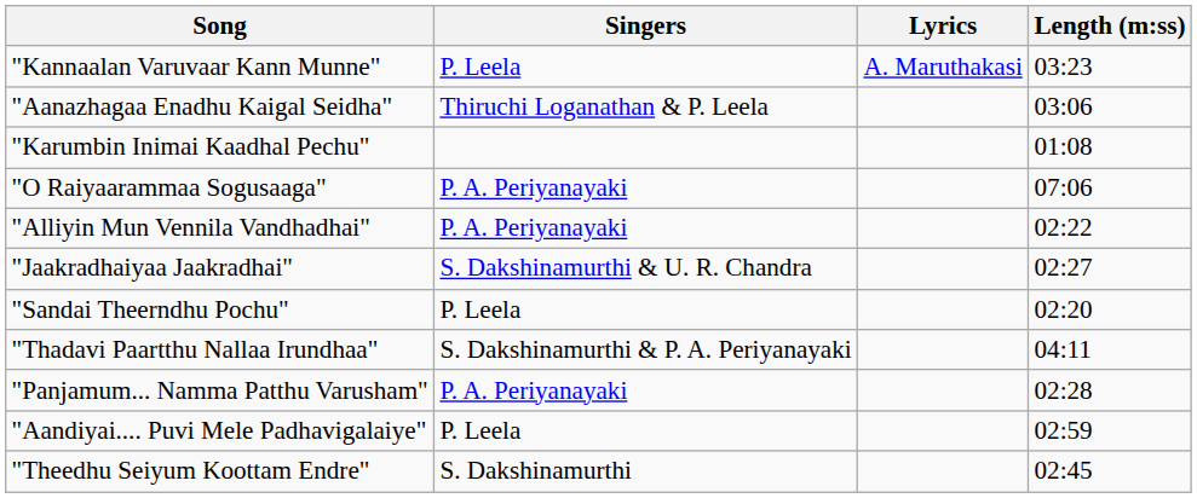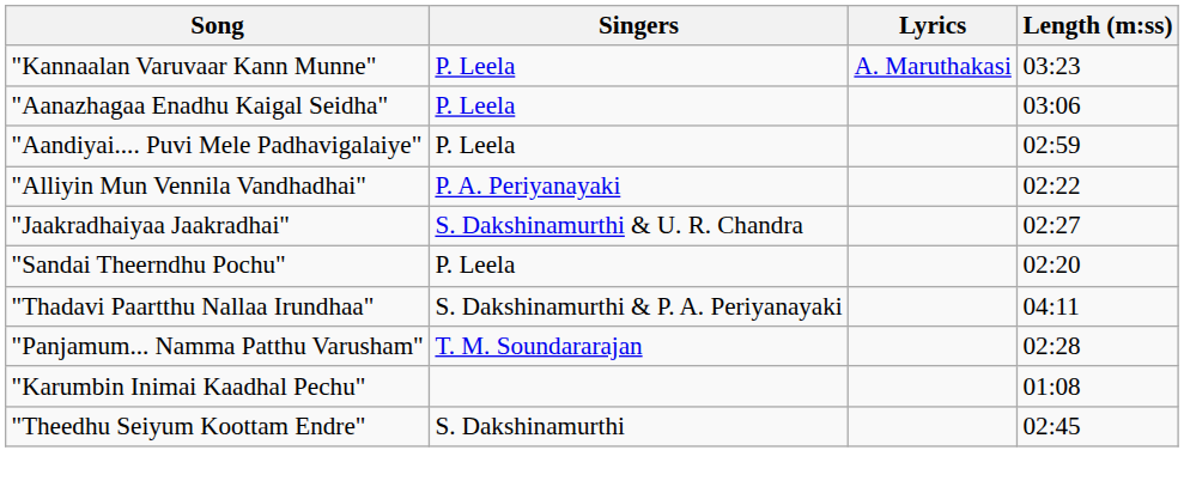 <table class="wikitable">
 <tr>
 <th>Song</th>
 <th>Singers</th>
 <th>Lyrics</th>
 <th>Length (m:ss)</th>
 </tr>
 <tr>
 <td>"Kannaalan Varuvaar Kann Munne"</td>
 <td><a href='#'>P. Leela</a></td>
 <td><a href='#'>A. Maruthakasi</a></td>
 <td>03:23</td>
 </tr>
 <tr>
 <td>"Aanazhagaa Enadhu Kaigal Seidha"</td>
-<td><a href='#'>Thiruchi Loganathan</a> & P. Leela</td>
+<td><a href='#'>P. Leela</a></td>
 <td></td>
 <td>03:06</td>
 </tr>
 <tr>
-<td>"Karumbin Inimai Kaadhal Pechu"</td>
+<td>"Aandiyai.... Puvi Mele Padhavigalaiye"</td>
+<td>P. Leela</td>
 <td></td>
-<td></td>
-<td>01:08</td>
-</tr>
-<tr>
-<td>"O Raiyaarammaa Sogusaaga"</td>
-<td><a href='#'>P. A. Periyanayaki</a></td>
-<td></td>
-<td>07:06</td>
+<td>02:59</td>
 </tr>
 <tr>
 <td>"Alliyin Mun Vennila Vandhadhai"</td>
 <td><a href='#'>P. A. Periyanayaki</a></td>
 <td></td>
 <td>02:22</td>
 </tr>
 <tr>
 <td>"Jaakradhaiyaa Jaakradhai"</td>
 <td><a href='#'>S. Dakshinamurthi</a> & U. R. Chandra</td>
 <td></td>
 <td>02:27</td>
 </tr>
 <tr>
 <td>"Sandai Theerndhu Pochu"</td>
 <td>P. Leela</td>
 <td></td>
 <td>02:20</td>
 </tr>
 <tr>
 <td>"Thadavi Paartthu Nallaa Irundhaa"</td>
 <td>S. Dakshinamurthi & P. A. Periyanayaki</td>
 <td></td>
 <td>04:11</td>
 </tr>
 <tr>
 <td>"Panjamum... Namma Patthu Varusham"</td>
-<td><a href='#'>P. A. Periyanayaki</a></td>
+<td><a href='#'>T. M. Soundararajan</a></td>
 <td></td>
 <td>02:28</td>
 </tr>
 <tr>
-<td>"Aandiyai.... Puvi Mele Padhavigalaiye"</td>
-<td>P. Leela</td>
+<td>"Karumbin Inimai Kaadhal Pechu"</td>
 <td></td>
-<td>02:59</td>
+<td></td>
+<td>01:08</td>
 </tr>
 <tr>
 <td>"Theedhu Seiyum Koottam Endre"</td>
 <td>S. Dakshinamurthi</td>
 <td></td>
 <td>02:45</td>
 </tr>
 </table>
